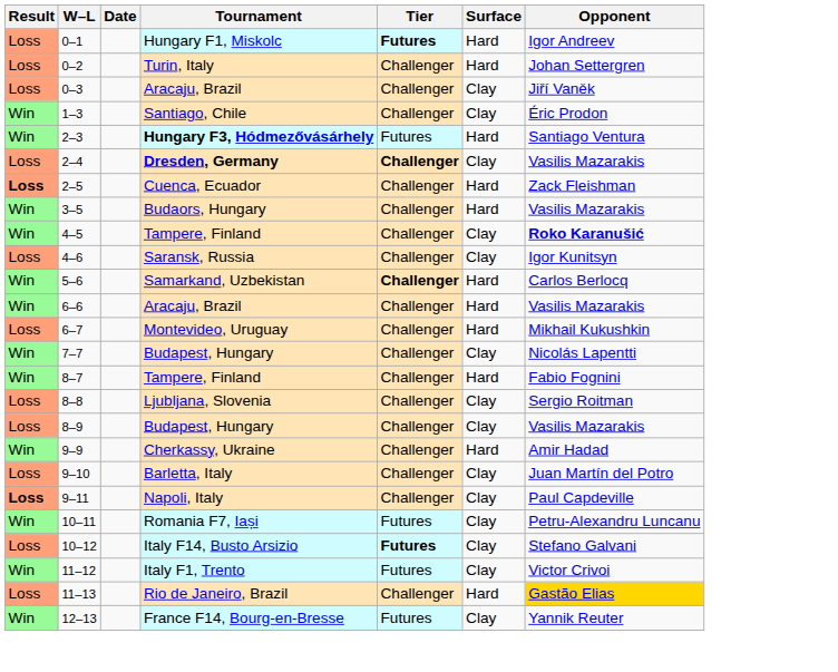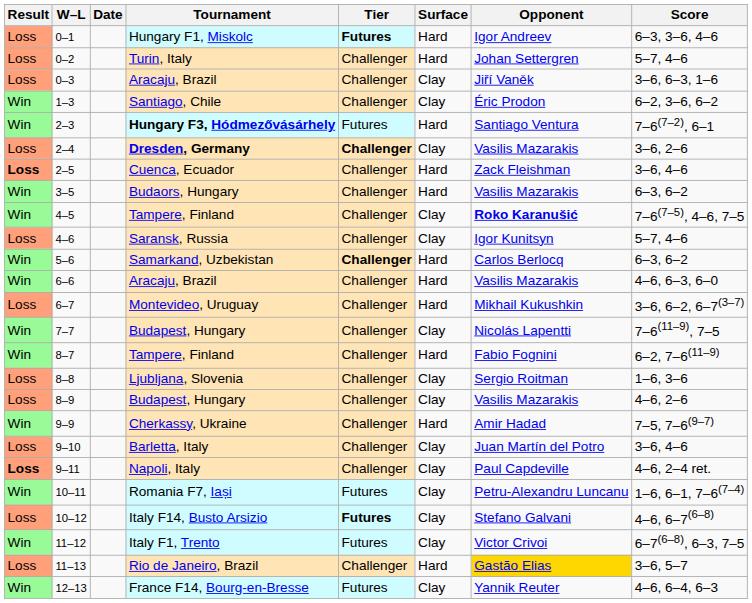 <table class="sortable wikitable">
 <tr>
 <th>Result</th>
 <th class="unsortable">W–L</th>
 <th>Date</th>
 <th>Tournament</th>
 <th>Tier</th>
 <th>Surface</th>
 <th>Opponent</th>
+<th class="unsortable">Score</th>
 </tr>
 <tr>
 <td style="background:#ffa07a;">Loss</td>
 <td><small>0–1</small></td>
 <td></td>
 <td style="background:#cffcff;">Hungary F1, <a href='#'>Miskolc</a></td>
 <td style="background:#cffcff;"><strong>Futures</strong></td>
 <td>Hard</td>
 <td> <a href='#'>Igor Andreev</a></td>
+<td>6–3, 3–6, 4–6</td>
 </tr>
 <tr>
 <td style="background:#ffa07a;">Loss</td>
 <td><small>0–2</small></td>
 <td></td>
 <td style="background:moccasin;"><a href='#'>Turin</a>, Italy</td>
 <td style="background:moccasin;">Challenger</td>
 <td>Hard</td>
 <td> <a href='#'>Johan Settergren</a></td>
+<td>5–7, 4–6</td>
 </tr>
 <tr>
 <td style="background:#ffa07a;">Loss</td>
 <td><small>0–3</small></td>
 <td></td>
 <td style="background:moccasin;"><a href='#'>Aracaju</a>, Brazil</td>
 <td style="background:moccasin;">Challenger</td>
 <td>Clay</td>
 <td> <a href='#'>Jiří Vaněk</a></td>
+<td>3–6, 6–3, 1–6</td>
 </tr>
 <tr>
 <td style="background:#98fb98;">Win</td>
 <td><small>1–3</small></td>
 <td></td>
 <td style="background:moccasin;"><a href='#'>Santiago</a>, Chile</td>
 <td style="background:moccasin;">Challenger</td>
 <td>Clay</td>
 <td> <a href='#'>Éric Prodon</a></td>
+<td>6–2, 3–6, 6–2</td>
 </tr>
 <tr>
 <td style="background:#98fb98;">Win</td>
 <td><small>2–3</small></td>
 <td></td>
 <td style="background:#cffcff;"><strong>Hungary F3, <a href='#'>Hódmezővásárhely</a></strong></td>
 <td style="background:#cffcff;">Futures</td>
 <td>Hard</td>
 <td> <a href='#'>Santiago Ventura</a></td>
+<td>7–6<sup>(7–2)</sup>, 6–1</td>
 </tr>
 <tr>
 <td style="background:#ffa07a;">Loss</td>
 <td><small>2–4</small></td>
 <td></td>
 <td style="background:moccasin;"><strong><a href='#'>Dresden</a>, Germany</strong></td>
 <td style="background:moccasin;"><strong>Challenger</strong></td>
 <td>Clay</td>
 <td> <a href='#'>Vasilis Mazarakis</a></td>
+<td>3–6, 2–6</td>
 </tr>
 <tr>
 <td style="background:#ffa07a;"><strong>Loss</strong></td>
 <td><small>2–5</small></td>
 <td></td>
 <td style="background:moccasin;"><a href='#'>Cuenca</a>, Ecuador</td>
 <td style="background:moccasin;">Challenger</td>
 <td>Hard</td>
 <td> <a href='#'>Zack Fleishman</a></td>
+<td>3–6, 4–6</td>
 </tr>
 <tr>
 <td style="background:#98fb98;">Win</td>
 <td><small>3–5</small></td>
 <td></td>
 <td style="background:moccasin;"><a href='#'>Budaors</a>, Hungary</td>
 <td style="background:moccasin;">Challenger</td>
 <td>Hard</td>
 <td> <a href='#'>Vasilis Mazarakis</a></td>
+<td>6–3, 6–2</td>
 </tr>
 <tr>
 <td style="background:#98fb98;">Win</td>
 <td><small>4–5</small></td>
 <td></td>
 <td style="background:moccasin;"><a href='#'>Tampere</a>, Finland</td>
 <td style="background:moccasin;">Challenger</td>
 <td>Clay</td>
 <td><strong> <a href='#'>Roko Karanušić</a></strong></td>
+<td>7–6<sup>(7–5)</sup>, 4–6, 7–5</td>
 </tr>
 <tr>
 <td style="background:#ffa07a;">Loss</td>
 <td><small>4–6</small></td>
 <td></td>
 <td style="background:moccasin;"><a href='#'>Saransk</a>, Russia</td>
 <td style="background:moccasin;">Challenger</td>
 <td>Clay</td>
 <td> <a href='#'>Igor Kunitsyn</a></td>
+<td>5–7, 4–6</td>
 </tr>
 <tr>
 <td style="background:#98fb98;">Win</td>
 <td><small>5–6</small></td>
 <td></td>
 <td style="background:moccasin;"><a href='#'>Samarkand</a>, Uzbekistan</td>
 <td style="background:moccasin;"><strong>Challenger</strong></td>
 <td>Hard</td>
 <td> <a href='#'>Carlos Berlocq</a></td>
+<td>6–3, 6–2</td>
 </tr>
 <tr>
 <td style="background:#98fb98;">Win</td>
 <td><small>6–6</small></td>
 <td></td>
 <td style="background:moccasin;"><a href='#'>Aracaju</a>, Brazil</td>
 <td style="background:moccasin;">Challenger</td>
 <td>Hard</td>
 <td> <a href='#'>Vasilis Mazarakis</a></td>
+<td>4–6, 6–3, 6–0</td>
 </tr>
 <tr>
 <td style="background:#ffa07a;">Loss</td>
 <td><small>6–7</small></td>
 <td></td>
 <td style="background:moccasin;"><a href='#'>Montevideo</a>, Uruguay</td>
 <td style="background:moccasin;">Challenger</td>
 <td>Hard</td>
 <td> <a href='#'>Mikhail Kukushkin</a></td>
+<td>3–6, 6–2, 6–7<sup>(3–7)</sup></td>
 </tr>
 <tr>
 <td style="background:#98fb98;">Win</td>
 <td><small>7–7</small></td>
 <td></td>
 <td style="background:moccasin;"><a href='#'>Budapest</a>, Hungary</td>
 <td style="background:moccasin;">Challenger</td>
 <td>Clay</td>
 <td> <a href='#'>Nicolás Lapentti</a></td>
+<td>7–6<sup>(11–9)</sup>, 7–5</td>
 </tr>
 <tr>
 <td style="background:#98fb98;">Win</td>
 <td><small>8–7</small></td>
 <td></td>
 <td style="background:moccasin;"><a href='#'>Tampere</a>, Finland</td>
 <td style="background:moccasin;">Challenger</td>
 <td>Hard</td>
 <td> <a href='#'>Fabio Fognini</a></td>
+<td>6–2, 7–6<sup>(11–9)</sup></td>
 </tr>
 <tr>
 <td style="background:#ffa07a;">Loss</td>
 <td><small>8–8</small></td>
 <td></td>
 <td style="background:moccasin;"><a href='#'>Ljubljana</a>, Slovenia</td>
 <td style="background:moccasin;">Challenger</td>
 <td>Clay</td>
 <td> <a href='#'>Sergio Roitman</a></td>
+<td>1–6, 3–6</td>
 </tr>
 <tr>
 <td style="background:#ffa07a;">Loss</td>
 <td><small>8–9</small></td>
 <td></td>
 <td style="background:moccasin;"><a href='#'>Budapest</a>, Hungary</td>
 <td style="background:moccasin;">Challenger</td>
 <td>Clay</td>
 <td> <a href='#'>Vasilis Mazarakis</a></td>
+<td>4–6, 2–6</td>
 </tr>
 <tr>
 <td style="background:#98fb98;">Win</td>
 <td><small>9–9</small></td>
 <td></td>
 <td style="background:moccasin;"><a href='#'>Cherkassy</a>, Ukraine</td>
 <td style="background:moccasin;">Challenger</td>
 <td>Hard</td>
 <td> <a href='#'>Amir Hadad</a></td>
+<td>7–5, 7–6<sup>(9–7)</sup></td>
 </tr>
 <tr>
 <td style="background:#ffa07a;">Loss</td>
 <td><small>9–10</small></td>
 <td></td>
 <td style="background:moccasin;"><a href='#'>Barletta</a>, Italy</td>
 <td style="background:moccasin;">Challenger</td>
 <td>Clay</td>
 <td> <a href='#'>Juan Martín del Potro</a></td>
+<td>3–6, 4–6</td>
 </tr>
 <tr>
 <td style="background:#ffa07a;"><strong>Loss</strong></td>
 <td><small>9–11</small></td>
 <td></td>
 <td style="background:moccasin;"><a href='#'>Napoli</a>, Italy</td>
 <td style="background:moccasin;">Challenger</td>
 <td>Clay</td>
 <td> <a href='#'>Paul Capdeville</a></td>
+<td>4–6, 2–4 ret.</td>
 </tr>
 <tr>
 <td style="background:#98fb98;">Win</td>
 <td><small>10–11</small></td>
 <td></td>
 <td style="background:#cffcff;">Romania F7, <a href='#'>Iași</a></td>
 <td style="background:#cffcff;">Futures</td>
 <td>Clay</td>
 <td> <a href='#'>Petru-Alexandru Luncanu</a></td>
+<td>1–6, 6–1, 7–6<sup>(7–4)</sup></td>
 </tr>
 <tr>
 <td style="background:#ffa07a;">Loss</td>
 <td><small>10–12</small></td>
 <td></td>
 <td style="background:#cffcff;">Italy F14, <a href='#'>Busto Arsizio</a></td>
 <td style="background:#cffcff;"><strong>Futures</strong></td>
 <td>Clay</td>
 <td> <a href='#'>Stefano Galvani</a></td>
+<td>4–6, 6–7<sup>(6–8)</sup></td>
 </tr>
 <tr>
 <td style="background:#98fb98;">Win</td>
 <td><small>11–12</small></td>
 <td></td>
 <td style="background:#cffcff;">Italy F1, <a href='#'>Trento</a></td>
 <td style="background:#cffcff;">Futures</td>
 <td>Clay</td>
 <td> <a href='#'>Victor Crivoi</a></td>
+<td>6–7<sup>(6–8)</sup>, 6–3, 7–5</td>
 </tr>
 <tr>
 <td style="background:#ffa07a;">Loss</td>
 <td><small>11–13</small></td>
 <td></td>
 <td style="background:moccasin;"><a href='#'>Rio de Janeiro</a>, Brazil</td>
 <td style="background:moccasin;">Challenger</td>
 <td>Hard</td>
 <td style="background: gold;"> <a href='#'>Gastão Elias</a></td>
+<td>3–6, 5–7</td>
 </tr>
 <tr>
 <td style="background:#98fb98;">Win</td>
 <td><small>12–13</small></td>
 <td></td>
 <td style="background:#cffcff;">France F14, <a href='#'>Bourg-en-Bresse</a></td>
 <td style="background:#cffcff;">Futures</td>
 <td>Clay</td>
 <td> <a href='#'>Yannik Reuter</a></td>
+<td>4–6, 6–4, 6–3</td>
 </tr>
 </table>
